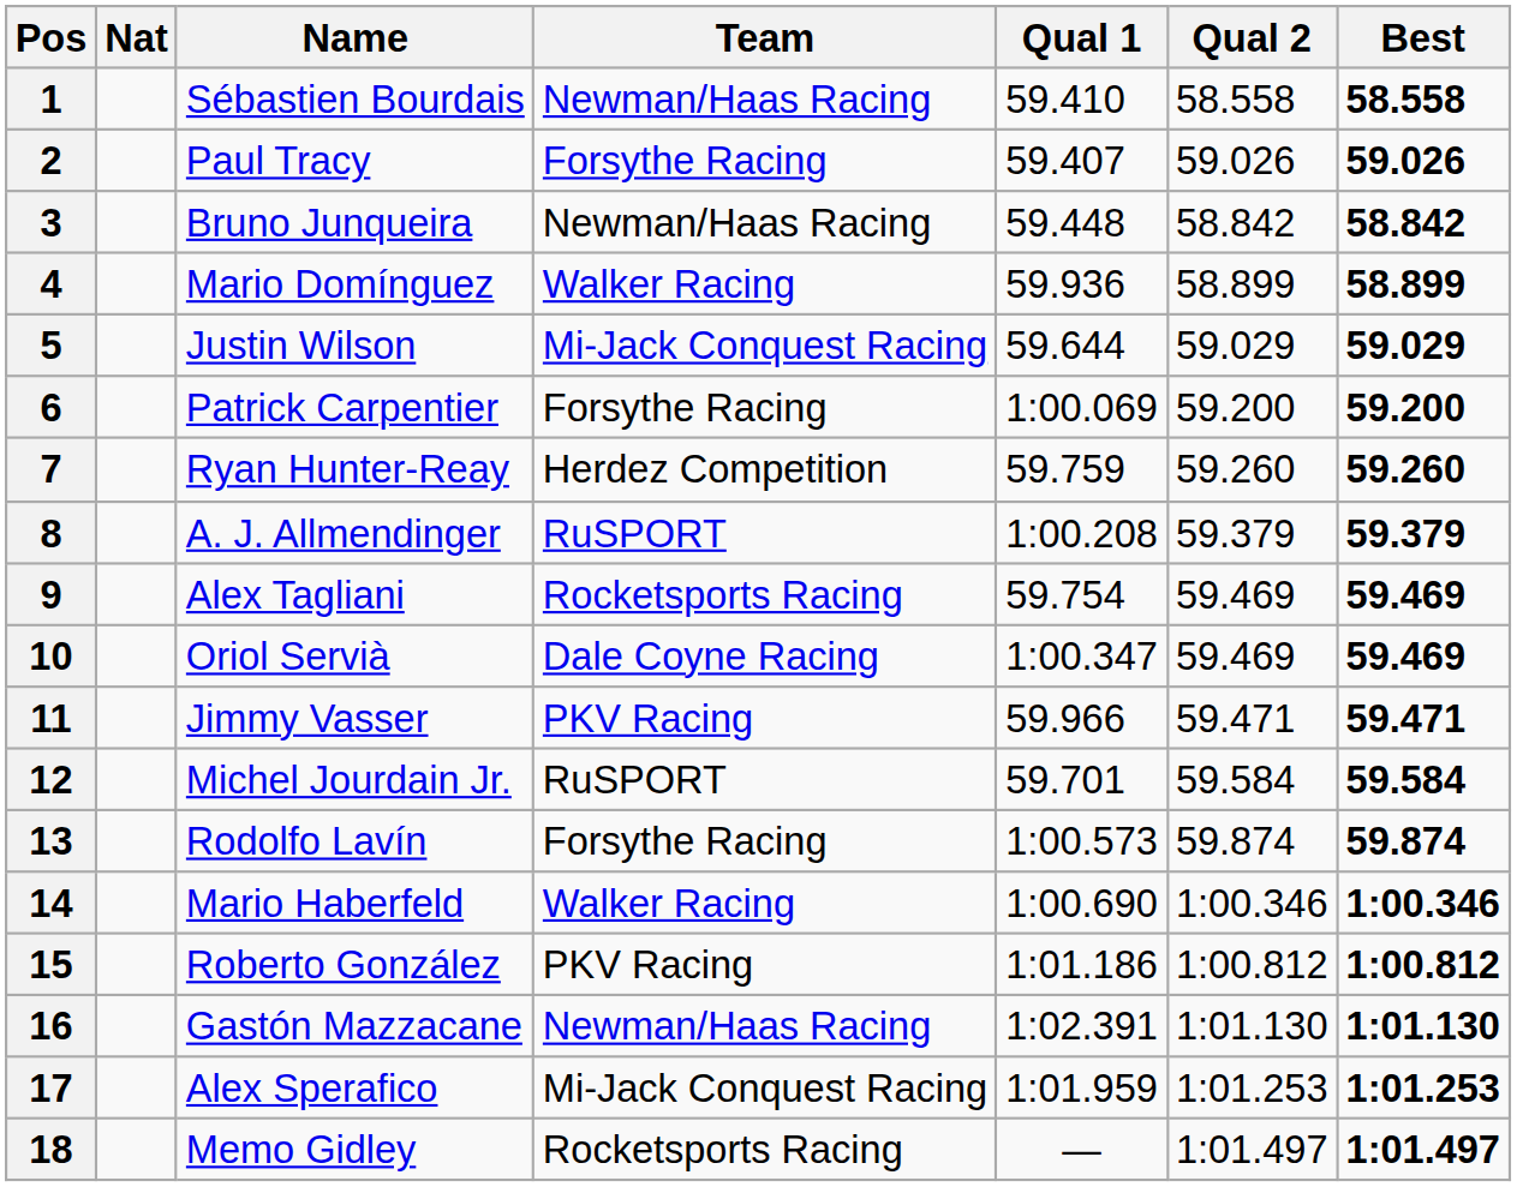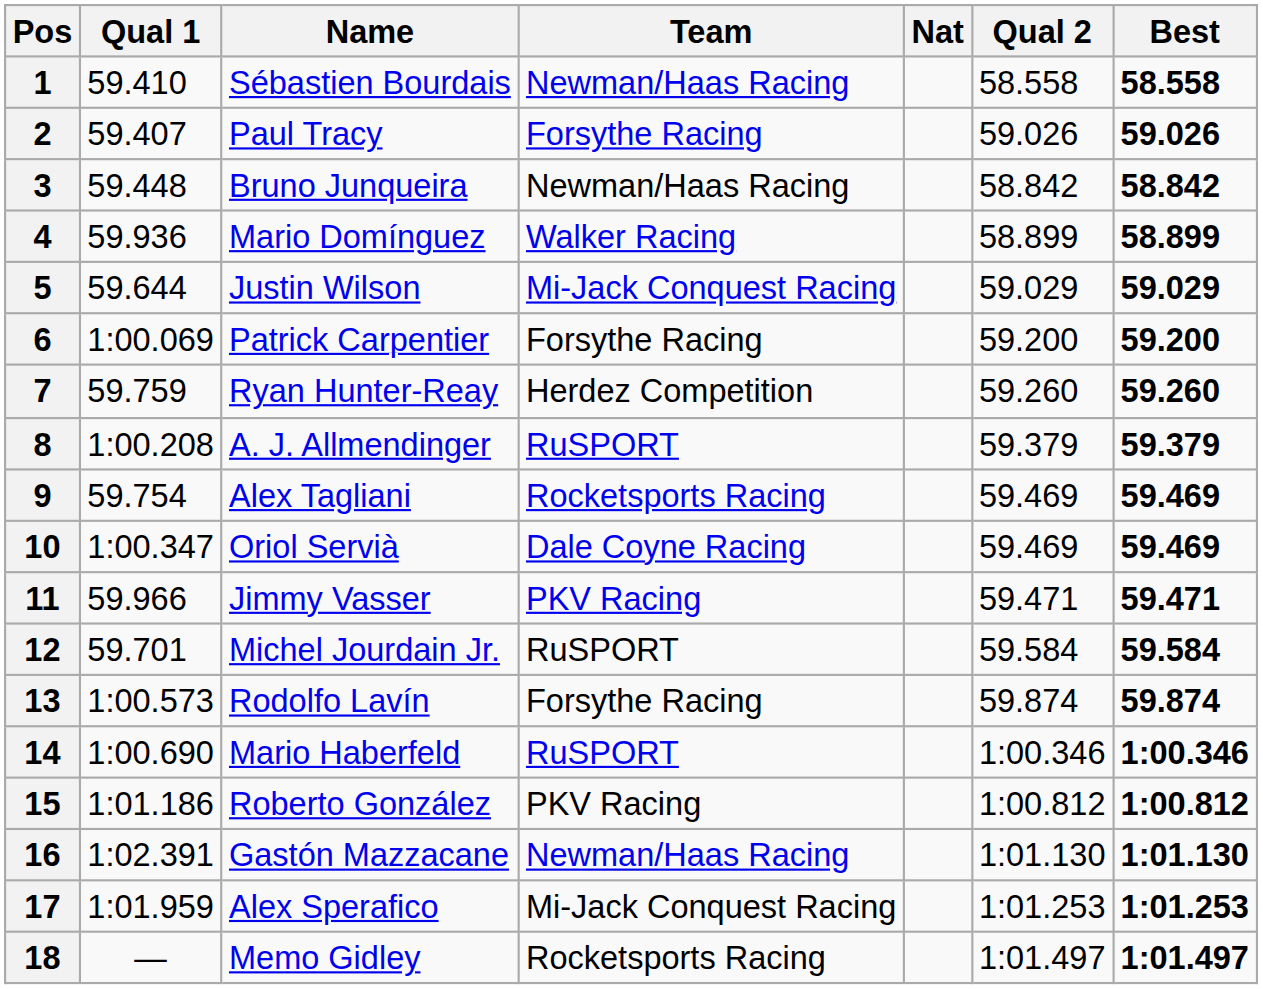 <table class="wikitable" style="font-size: 95%;">
 <tr>
 <th>Pos</th>
-<th>Nat</th>
+<th>Qual 1</th>
 <th>Name</th>
 <th>Team</th>
-<th>Qual 1</th>
+<th>Nat</th>
 <th>Qual 2</th>
 <th>Best</th>
 </tr>
 <tr>
 <th>1</th>
-<td></td>
+<td>59.410</td>
 <td><a href='#'>Sébastien Bourdais</a></td>
 <td><a href='#'>Newman/Haas Racing</a></td>
-<td>59.410</td>
+<td></td>
 <td>58.558</td>
 <td><strong>58.558</strong></td>
 </tr>
 <tr>
 <th>2</th>
-<td></td>
+<td>59.407</td>
 <td><a href='#'>Paul Tracy</a></td>
 <td><a href='#'>Forsythe Racing</a></td>
-<td>59.407</td>
+<td></td>
 <td>59.026</td>
 <td><strong>59.026</strong></td>
 </tr>
 <tr>
 <th>3</th>
-<td></td>
+<td>59.448</td>
 <td><a href='#'>Bruno Junqueira</a></td>
 <td>Newman/Haas Racing</td>
-<td>59.448</td>
+<td></td>
 <td>58.842</td>
 <td><strong>58.842</strong></td>
 </tr>
 <tr>
 <th>4</th>
-<td></td>
+<td>59.936</td>
 <td><a href='#'>Mario Domínguez</a></td>
 <td><a href='#'>Walker Racing</a></td>
-<td>59.936</td>
+<td></td>
 <td>58.899</td>
 <td><strong>58.899</strong></td>
 </tr>
 <tr>
 <th>5</th>
-<td></td>
+<td>59.644</td>
 <td><a href='#'>Justin Wilson</a></td>
 <td><a href='#'>Mi-Jack Conquest Racing</a></td>
-<td>59.644</td>
+<td></td>
 <td>59.029</td>
 <td><strong>59.029</strong></td>
 </tr>
 <tr>
 <th>6</th>
-<td></td>
+<td>1:00.069</td>
 <td><a href='#'>Patrick Carpentier</a></td>
 <td>Forsythe Racing</td>
-<td>1:00.069</td>
+<td></td>
 <td>59.200</td>
 <td><strong>59.200</strong></td>
 </tr>
 <tr>
 <th>7</th>
-<td></td>
+<td>59.759</td>
 <td><a href='#'>Ryan Hunter-Reay</a></td>
 <td>Herdez Competition</td>
-<td>59.759</td>
+<td></td>
 <td>59.260</td>
 <td><strong>59.260</strong></td>
 </tr>
 <tr>
 <th>8</th>
-<td></td>
+<td>1:00.208</td>
 <td><a href='#'>A. J. Allmendinger</a></td>
 <td><a href='#'>RuSPORT</a></td>
-<td>1:00.208</td>
+<td></td>
 <td>59.379</td>
 <td><strong>59.379</strong></td>
 </tr>
 <tr>
 <th>9</th>
-<td></td>
+<td>59.754</td>
 <td><a href='#'>Alex Tagliani</a></td>
 <td><a href='#'>Rocketsports Racing</a></td>
-<td>59.754</td>
+<td></td>
 <td>59.469</td>
 <td><strong>59.469</strong></td>
 </tr>
 <tr>
 <th>10</th>
-<td></td>
+<td>1:00.347</td>
 <td><a href='#'>Oriol Servià</a></td>
 <td><a href='#'>Dale Coyne Racing</a></td>
-<td>1:00.347</td>
+<td></td>
 <td>59.469</td>
 <td><strong>59.469</strong></td>
 </tr>
 <tr>
 <th>11</th>
-<td></td>
+<td>59.966</td>
 <td><a href='#'>Jimmy Vasser</a></td>
 <td><a href='#'>PKV Racing</a></td>
-<td>59.966</td>
+<td></td>
 <td>59.471</td>
 <td><strong>59.471</strong></td>
 </tr>
 <tr>
 <th>12</th>
-<td></td>
+<td>59.701</td>
 <td><a href='#'>Michel Jourdain Jr.</a></td>
 <td>RuSPORT</td>
-<td>59.701</td>
+<td></td>
 <td>59.584</td>
 <td><strong>59.584</strong></td>
 </tr>
 <tr>
 <th>13</th>
-<td></td>
+<td>1:00.573</td>
 <td><a href='#'>Rodolfo Lavín</a></td>
 <td>Forsythe Racing</td>
-<td>1:00.573</td>
+<td></td>
 <td>59.874</td>
 <td><strong>59.874</strong></td>
 </tr>
 <tr>
 <th>14</th>
+<td>1:00.690</td>
+<td><a href='#'>Mario Haberfeld</a></td>
+<td><a href='#'>RuSPORT</a></td>
 <td></td>
-<td><a href='#'>Mario Haberfeld</a></td>
-<td><a href='#'>Walker Racing</a></td>
-<td>1:00.690</td>
 <td>1:00.346</td>
 <td><strong>1:00.346</strong></td>
 </tr>
 <tr>
 <th>15</th>
-<td></td>
+<td>1:01.186</td>
 <td><a href='#'>Roberto González</a></td>
 <td>PKV Racing</td>
-<td>1:01.186</td>
+<td></td>
 <td>1:00.812</td>
 <td><strong>1:00.812</strong></td>
 </tr>
 <tr>
 <th>16</th>
-<td></td>
+<td>1:02.391</td>
 <td><a href='#'>Gastón Mazzacane</a></td>
 <td><a href='#'>Newman/Haas Racing</a></td>
-<td>1:02.391</td>
+<td></td>
 <td>1:01.130</td>
 <td><strong>1:01.130</strong></td>
 </tr>
 <tr>
 <th>17</th>
-<td></td>
+<td>1:01.959</td>
 <td><a href='#'>Alex Sperafico</a></td>
 <td>Mi-Jack Conquest Racing</td>
-<td>1:01.959</td>
+<td></td>
 <td>1:01.253</td>
 <td><strong>1:01.253</strong></td>
 </tr>
 <tr>
 <th>18</th>
-<td></td>
+<td align="center">—</td>
 <td><a href='#'>Memo Gidley</a></td>
 <td>Rocketsports Racing</td>
-<td align="center">—</td>
+<td></td>
 <td>1:01.497</td>
 <td><strong>1:01.497</strong></td>
 </tr>
 </table>
